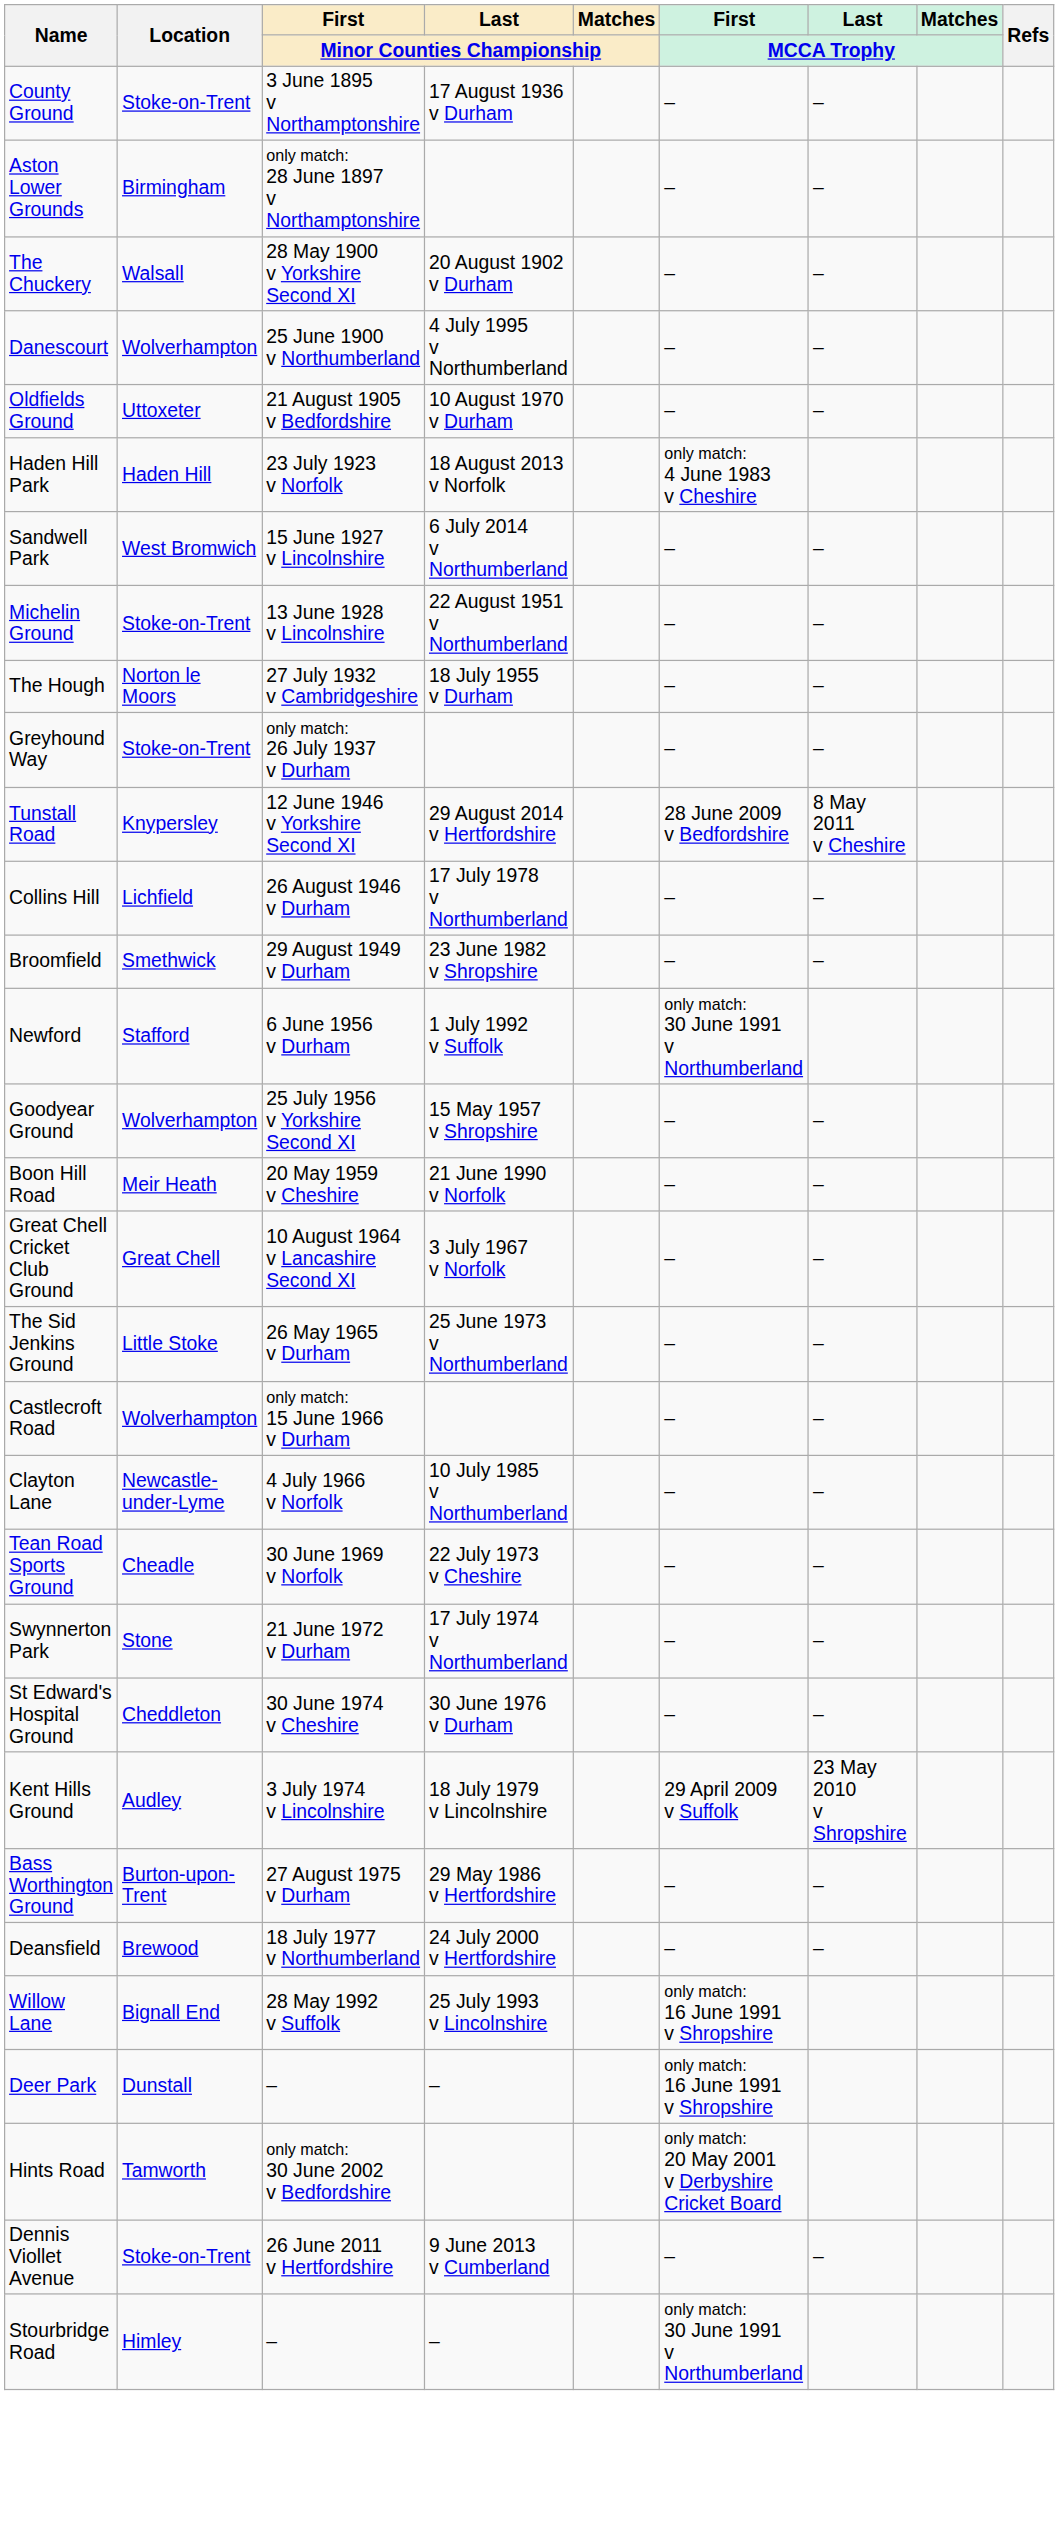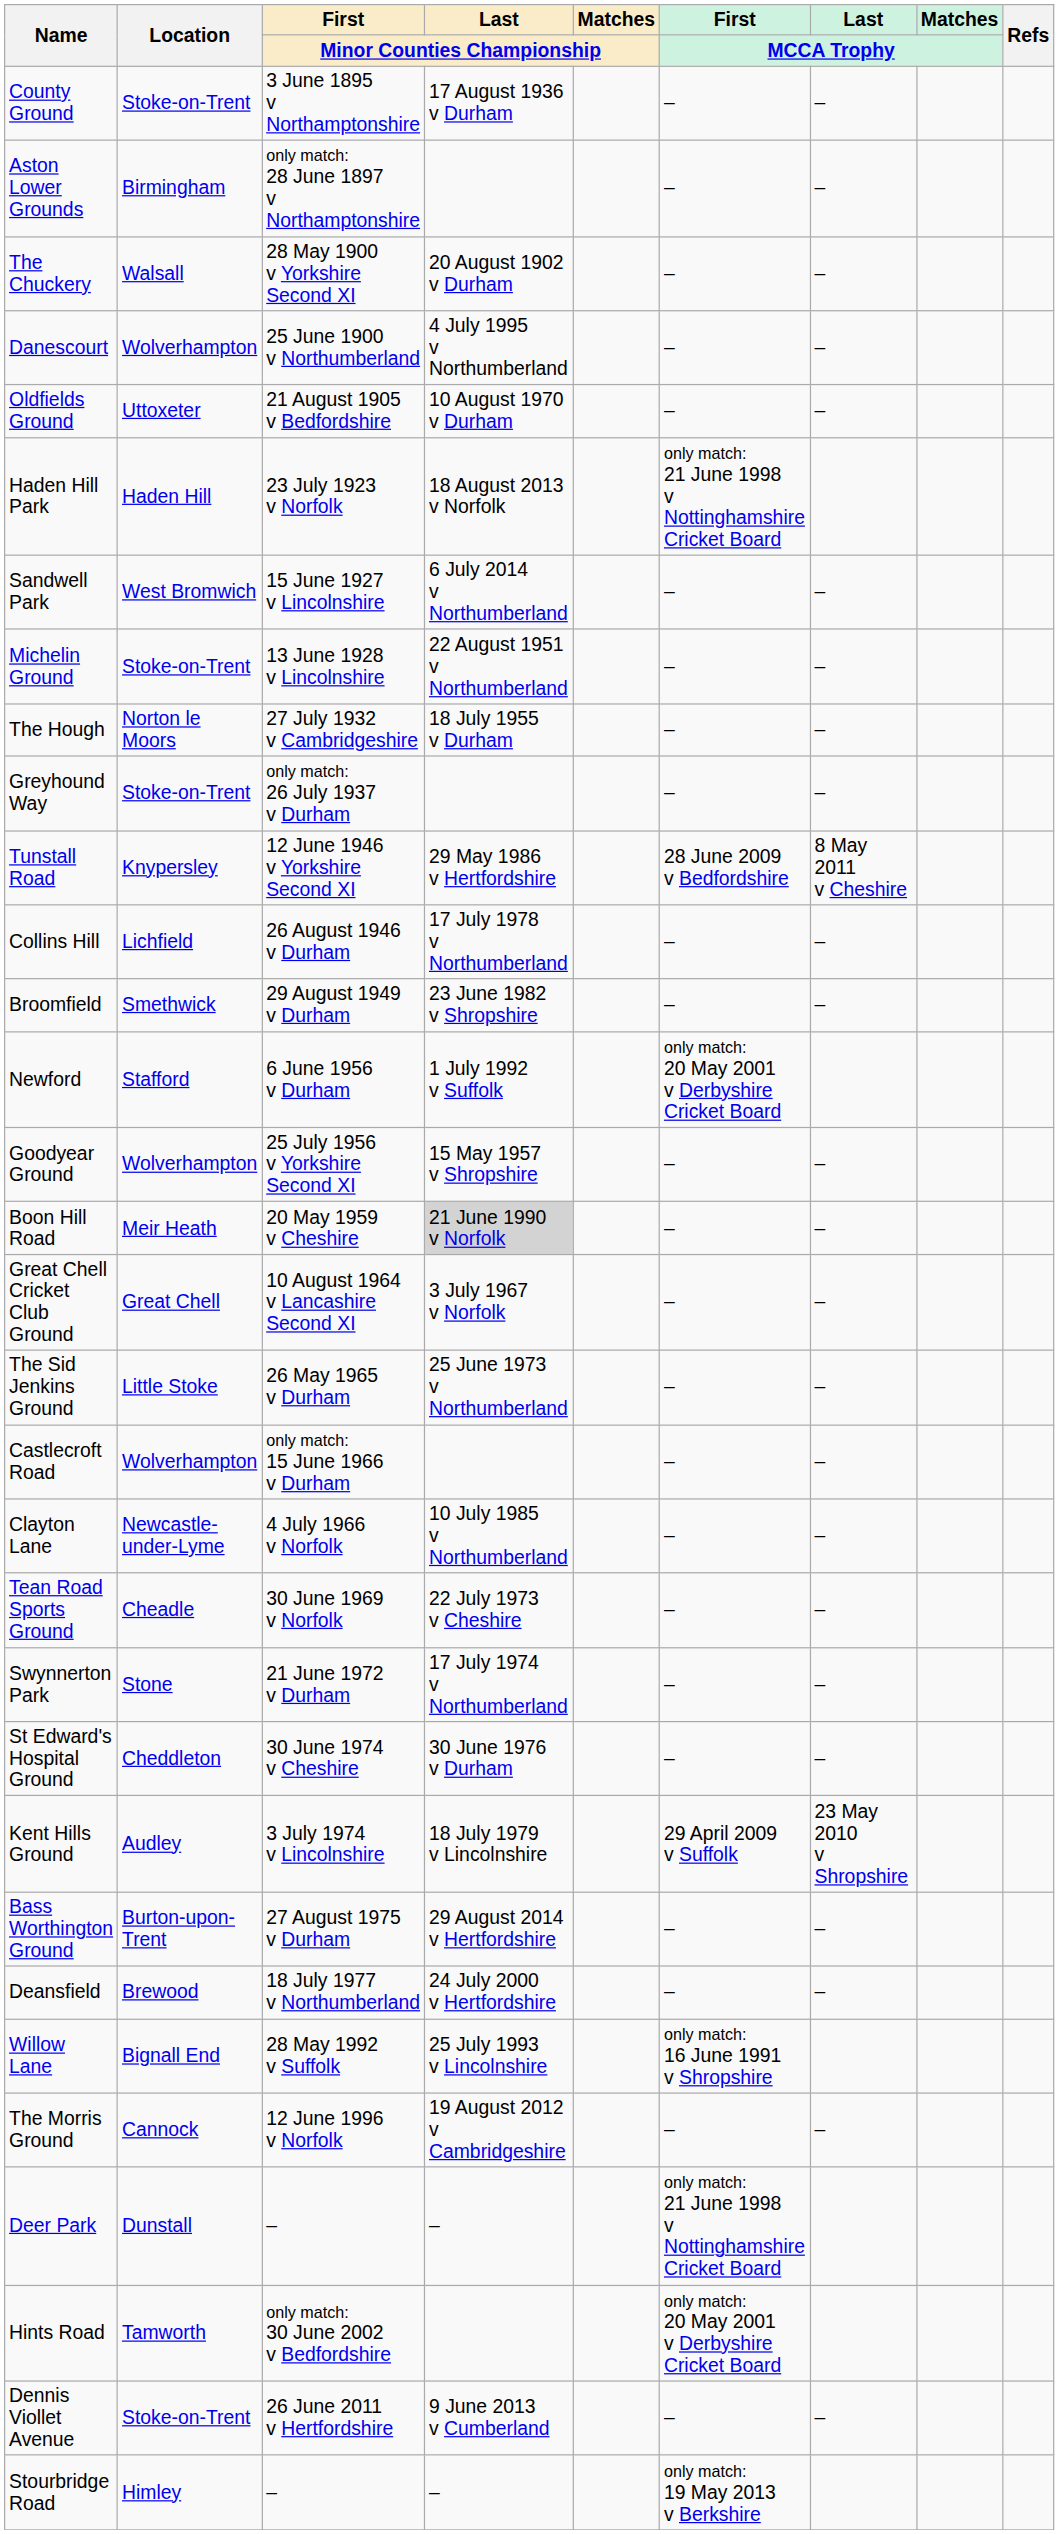 <table class="wikitable sortable">
 <tr>
 <th rowspan="2">Name</th>
 <th rowspan="2">Location</th>
 <th width="125" class="unsortable" style="background:#faecc8">First</th>
 <th width="125" class="unsortable" style="background:#faecc8">Last</th>
 <th style="background:#faecc8">Matches</th>
 <th width="125" class="unsortable" style="background:#cef2e0">First</th>
 <th width="125" class="unsortable" style="background:#cef2e0">Last</th>
 <th style="background:#cef2e0">Matches</th>
 <th rowspan="2" class="unsortable">Refs</th>
 </tr>
 <tr class="unsortable">
 <th colspan="3" style="background:#faecc8"><a href='#'>Minor Counties Championship</a></th>
 <th colspan="3" style="background:#cef2e0"><a href='#'>MCCA Trophy</a></th>
 </tr>
 <tr>
 <td><a href='#'>County Ground</a></td>
 <td><a href='#'>Stoke-on-Trent</a></td>
 <td>3 June 1895<br>v <a href='#'>Northamptonshire</a></td>
 <td>17 August 1936<br>v <a href='#'>Durham</a></td>
 <td></td>
 <td>–</td>
 <td>–</td>
 <td></td>
 <td></td>
 </tr>
 <tr>
 <td><a href='#'>Aston Lower Grounds</a></td>
 <td><a href='#'>Birmingham</a></td>
 <td><small>only match:</small><br>28 June 1897<br>v <a href='#'>Northamptonshire</a></td>
 <td> </td>
 <td></td>
 <td>–</td>
 <td>–</td>
 <td></td>
 <td></td>
 </tr>
 <tr>
 <td><a href='#'>The Chuckery</a></td>
 <td><a href='#'>Walsall</a></td>
 <td>28 May 1900<br>v <a href='#'>Yorkshire Second XI</a></td>
 <td>20 August 1902<br>v <a href='#'>Durham</a></td>
 <td></td>
 <td>–</td>
 <td>–</td>
 <td></td>
 <td></td>
 </tr>
 <tr>
 <td><a href='#'>Danescourt</a></td>
 <td><a href='#'>Wolverhampton</a></td>
 <td>25 June 1900<br>v <a href='#'>Northumberland</a></td>
 <td>4 July 1995<br>v Northumberland</td>
 <td></td>
 <td>–</td>
 <td>–</td>
 <td></td>
 <td></td>
 </tr>
 <tr>
 <td><a href='#'>Oldfields Ground</a><br></td>
 <td><a href='#'>Uttoxeter</a></td>
 <td>21 August 1905<br>v <a href='#'>Bedfordshire</a></td>
 <td>10 August 1970<br>v <a href='#'>Durham</a></td>
 <td></td>
 <td>–</td>
 <td>–</td>
 <td></td>
 <td></td>
 </tr>
 <tr>
 <td>Haden Hill Park<br></td>
 <td><a href='#'>Haden Hill</a></td>
 <td>23 July 1923<br>v <a href='#'>Norfolk</a></td>
 <td>18 August 2013<br>v Norfolk</td>
 <td></td>
-<td><small>only match:</small><br>4 June 1983<br>v <a href='#'>Cheshire</a></td>
+<td><small>only match:</small><br>21 June 1998<br>v <a href='#'>Nottinghamshire Cricket Board</a></td>
 <td> </td>
 <td></td>
 <td></td>
 </tr>
 <tr>
 <td>Sandwell Park</td>
 <td><a href='#'>West Bromwich</a></td>
 <td>15 June 1927<br>v <a href='#'>Lincolnshire</a></td>
 <td>6 July 2014<br>v <a href='#'>Northumberland</a></td>
 <td></td>
 <td>–</td>
 <td>–</td>
 <td></td>
 <td></td>
 </tr>
 <tr>
 <td><a href='#'>Michelin Ground</a></td>
 <td><a href='#'>Stoke-on-Trent</a></td>
 <td>13 June 1928<br>v <a href='#'>Lincolnshire</a></td>
 <td>22 August 1951<br>v <a href='#'>Northumberland</a></td>
 <td></td>
 <td>–</td>
 <td>–</td>
 <td></td>
 <td></td>
 </tr>
 <tr>
 <td>The Hough</td>
 <td><a href='#'>Norton le Moors</a></td>
 <td>27 July 1932<br>v <a href='#'>Cambridgeshire</a></td>
 <td>18 July 1955<br>v <a href='#'>Durham</a></td>
 <td></td>
 <td>–</td>
 <td>–</td>
 <td></td>
 <td></td>
 </tr>
 <tr>
 <td>Greyhound Way</td>
 <td><a href='#'>Stoke-on-Trent</a></td>
 <td><small>only match:</small><br>26 July 1937<br>v <a href='#'>Durham</a></td>
 <td> </td>
 <td></td>
 <td>–</td>
 <td>–</td>
 <td></td>
 <td></td>
 </tr>
 <tr>
 <td><a href='#'>Tunstall Road</a></td>
 <td><a href='#'>Knypersley</a></td>
 <td>12 June 1946<br>v <a href='#'>Yorkshire Second XI</a></td>
-<td>29 August 2014<br>v <a href='#'>Hertfordshire</a></td>
+<td>29 May 1986<br>v <a href='#'>Hertfordshire</a></td>
 <td></td>
 <td>28 June 2009<br>v <a href='#'>Bedfordshire</a></td>
 <td>8 May 2011<br>v <a href='#'>Cheshire</a></td>
 <td></td>
 <td></td>
 </tr>
 <tr>
 <td>Collins Hill</td>
 <td><a href='#'>Lichfield</a></td>
 <td>26 August 1946<br>v <a href='#'>Durham</a></td>
 <td>17 July 1978<br>v <a href='#'>Northumberland</a></td>
 <td></td>
 <td>–</td>
 <td>–</td>
 <td></td>
 <td></td>
 </tr>
 <tr>
 <td>Broomfield</td>
 <td><a href='#'>Smethwick</a></td>
 <td>29 August 1949<br>v <a href='#'>Durham</a></td>
 <td>23 June 1982<br>v <a href='#'>Shropshire</a></td>
 <td></td>
 <td>–</td>
 <td>–</td>
 <td></td>
 <td></td>
 </tr>
 <tr>
 <td>Newford</td>
 <td><a href='#'>Stafford</a></td>
 <td>6 June 1956<br>v <a href='#'>Durham</a></td>
 <td>1 July 1992<br>v <a href='#'>Suffolk</a></td>
 <td></td>
-<td><small>only match:</small><br>30 June 1991<br>v <a href='#'>Northumberland</a></td>
+<td><small>only match:</small><br>20 May 2001<br>v <a href='#'>Derbyshire Cricket Board</a></td>
 <td> </td>
 <td></td>
 <td></td>
 </tr>
 <tr>
 <td>Goodyear Ground</td>
 <td><a href='#'>Wolverhampton</a></td>
 <td>25 July 1956<br>v <a href='#'>Yorkshire Second XI</a></td>
 <td>15 May 1957<br>v <a href='#'>Shropshire</a></td>
 <td></td>
 <td>–</td>
 <td>–</td>
 <td></td>
 <td></td>
 </tr>
 <tr>
 <td>Boon Hill Road</td>
 <td><a href='#'>Meir Heath</a></td>
 <td>20 May 1959<br>v <a href='#'>Cheshire</a></td>
-<td>21 June 1990<br>v <a href='#'>Norfolk</a></td>
+<td style="background: lightgrey;">21 June 1990<br>v <a href='#'>Norfolk</a></td>
 <td></td>
 <td>–</td>
 <td>–</td>
 <td></td>
 <td></td>
 </tr>
 <tr>
 <td>Great Chell Cricket Club Ground</td>
 <td><a href='#'>Great Chell</a></td>
 <td>10 August 1964<br>v <a href='#'>Lancashire Second XI</a></td>
 <td>3 July 1967<br>v <a href='#'>Norfolk</a></td>
 <td></td>
 <td>–</td>
 <td>–</td>
 <td></td>
 <td></td>
 </tr>
 <tr>
 <td>The Sid Jenkins Ground</td>
 <td><a href='#'>Little Stoke</a></td>
 <td>26 May 1965<br>v <a href='#'>Durham</a></td>
 <td>25 June 1973<br>v <a href='#'>Northumberland</a></td>
 <td></td>
 <td>–</td>
 <td>–</td>
 <td></td>
 <td></td>
 </tr>
 <tr>
 <td>Castlecroft Road</td>
 <td><a href='#'>Wolverhampton</a></td>
 <td><small>only match:</small><br>15 June 1966<br>v <a href='#'>Durham</a></td>
 <td> </td>
 <td></td>
 <td>–</td>
 <td>–</td>
 <td></td>
 <td></td>
 </tr>
 <tr>
 <td>Clayton Lane<br></td>
 <td><a href='#'>Newcastle-under-Lyme</a></td>
 <td>4 July 1966<br>v <a href='#'>Norfolk</a></td>
 <td>10 July 1985<br>v <a href='#'>Northumberland</a></td>
 <td></td>
 <td>–</td>
 <td>–</td>
 <td></td>
 <td></td>
 </tr>
 <tr>
 <td><a href='#'>Tean Road Sports Ground</a></td>
 <td><a href='#'>Cheadle</a></td>
 <td>30 June 1969<br>v <a href='#'>Norfolk</a></td>
 <td>22 July 1973 <br>v <a href='#'>Cheshire</a></td>
 <td></td>
 <td>–</td>
 <td>–</td>
 <td></td>
 <td></td>
 </tr>
 <tr>
 <td>Swynnerton Park</td>
 <td><a href='#'>Stone</a></td>
 <td>21 June 1972<br>v <a href='#'>Durham</a></td>
 <td>17 July 1974<br>v <a href='#'>Northumberland</a></td>
 <td></td>
 <td>–</td>
 <td>–</td>
 <td></td>
 <td></td>
 </tr>
 <tr>
 <td>St Edward's Hospital Ground</td>
 <td><a href='#'>Cheddleton</a></td>
 <td>30 June 1974<br>v <a href='#'>Cheshire</a></td>
 <td>30 June 1976<br>v <a href='#'>Durham</a></td>
 <td></td>
 <td>–</td>
 <td>–</td>
 <td></td>
 <td></td>
 </tr>
 <tr>
 <td>Kent Hills Ground<br></td>
 <td><a href='#'>Audley</a></td>
 <td>3 July 1974<br>v <a href='#'>Lincolnshire</a></td>
 <td>18 July 1979<br>v Lincolnshire</td>
 <td></td>
 <td>29 April 2009<br>v <a href='#'>Suffolk</a></td>
 <td>23 May 2010<br>v <a href='#'>Shropshire</a></td>
 <td></td>
 <td></td>
 </tr>
 <tr>
 <td><a href='#'>Bass Worthington Ground</a></td>
 <td><a href='#'>Burton-upon-Trent</a></td>
 <td>27 August 1975<br>v <a href='#'>Durham</a></td>
-<td>29 May 1986<br>v <a href='#'>Hertfordshire</a></td>
+<td>29 August 2014<br>v <a href='#'>Hertfordshire</a></td>
 <td></td>
 <td>–</td>
 <td>–</td>
 <td></td>
 <td></td>
 </tr>
 <tr>
 <td>Deansfield<br></td>
 <td><a href='#'>Brewood</a></td>
 <td>18 July 1977<br>v <a href='#'>Northumberland</a></td>
 <td>24 July 2000<br>v <a href='#'>Hertfordshire</a></td>
 <td></td>
 <td>–</td>
 <td>–</td>
 <td></td>
 <td></td>
 </tr>
 <tr>
 <td><a href='#'>Willow Lane</a></td>
 <td><a href='#'>Bignall End</a></td>
 <td>28 May 1992<br>v  <a href='#'>Suffolk</a></td>
 <td>25 July 1993<br>v <a href='#'>Lincolnshire</a></td>
 <td></td>
 <td><small>only match:</small><br>16 June 1991<br>v <a href='#'>Shropshire</a></td>
 <td> </td>
 <td></td>
 <td></td>
 </tr>
 <tr>
+<td>The Morris Ground</td>
+<td><a href='#'>Cannock</a></td>
+<td>12 June 1996<br>v  <a href='#'>Norfolk</a></td>
+<td>19 August 2012<br>v <a href='#'>Cambridgeshire</a></td>
+<td></td>
+<td>–</td>
+<td>–</td>
+<td></td>
+<td></td>
+</tr>
+<tr>
 <td><a href='#'>Deer Park</a><br></td>
 <td><a href='#'>Dunstall</a></td>
 <td>–</td>
 <td>–</td>
 <td></td>
-<td><small>only match:</small><br>16 June 1991<br>v <a href='#'>Shropshire</a></td>
+<td><small>only match:</small><br>21 June 1998<br>v <a href='#'>Nottinghamshire Cricket Board</a></td>
 <td> </td>
 <td></td>
 <td></td>
 </tr>
 <tr>
 <td>Hints Road</td>
 <td><a href='#'>Tamworth</a></td>
 <td><small>only match:</small><br>30 June 2002<br>v <a href='#'>Bedfordshire</a></td>
 <td> </td>
 <td></td>
 <td><small>only match:</small><br>20 May 2001<br>v <a href='#'>Derbyshire Cricket Board</a></td>
 <td> </td>
 <td></td>
 <td></td>
 </tr>
 <tr>
 <td>Dennis Viollet Avenue</td>
 <td><a href='#'>Stoke-on-Trent</a></td>
 <td>26 June 2011<br>v  <a href='#'>Hertfordshire</a></td>
 <td>9 June 2013<br>v <a href='#'>Cumberland</a></td>
 <td></td>
 <td>–</td>
 <td>–</td>
 <td></td>
 <td></td>
 </tr>
 <tr>
 <td>Stourbridge Road</td>
 <td><a href='#'>Himley</a></td>
 <td>–</td>
 <td>–</td>
 <td></td>
-<td><small>only match:</small><br>30 June 1991<br>v <a href='#'>Northumberland</a></td>
+<td><small>only match:</small><br>19 May 2013<br>v <a href='#'>Berkshire</a></td>
 <td> </td>
 <td></td>
 <td></td>
 </tr>
 </table>
